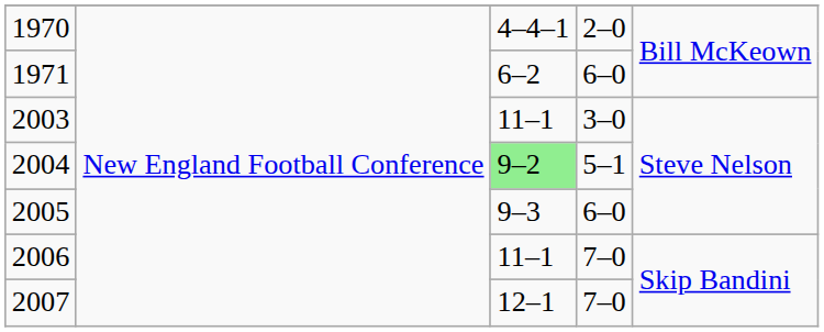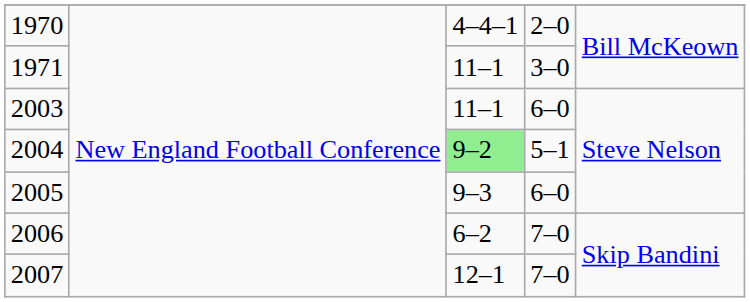 <table class="wikitable">
 <tr>
 </tr>
 <tr>
 <td>1970</td>
 <td rowspan=11><a href='#'>New England Football Conference</a></td>
 <td>4–4–1</td>
 <td>2–0</td>
 <td rowspan=2><a href='#'>Bill McKeown</a></td>
 </tr>
 <tr>
 <td>1971</td>
-<td>6–2</td>
-<td>6–0</td>
+<td>11–1</td>
+<td>3–0</td>
 </tr>
 <tr>
 <td>2003</td>
 <td>11–1</td>
-<td>3–0</td>
+<td>6–0</td>
 <td rowspan=3><a href='#'>Steve Nelson</a></td>
 </tr>
 <tr>
 <td>2004</td>
 <td style="background: lightgreen;">9–2</td>
 <td>5–1</td>
 </tr>
 <tr>
 <td>2005</td>
 <td>9–3</td>
 <td>6–0</td>
 </tr>
 <tr>
 <td>2006</td>
-<td>11–1</td>
+<td>6–2</td>
 <td>7–0</td>
 <td rowspan=2><a href='#'>Skip Bandini</a></td>
 </tr>
 <tr>
 <td>2007</td>
 <td>12–1</td>
 <td>7–0</td>
 </tr>
 </table>
